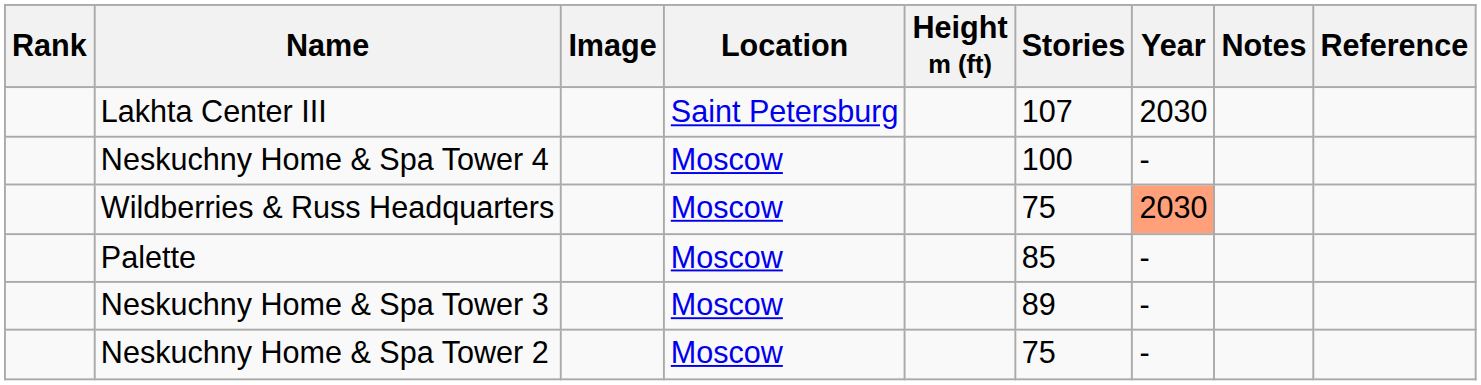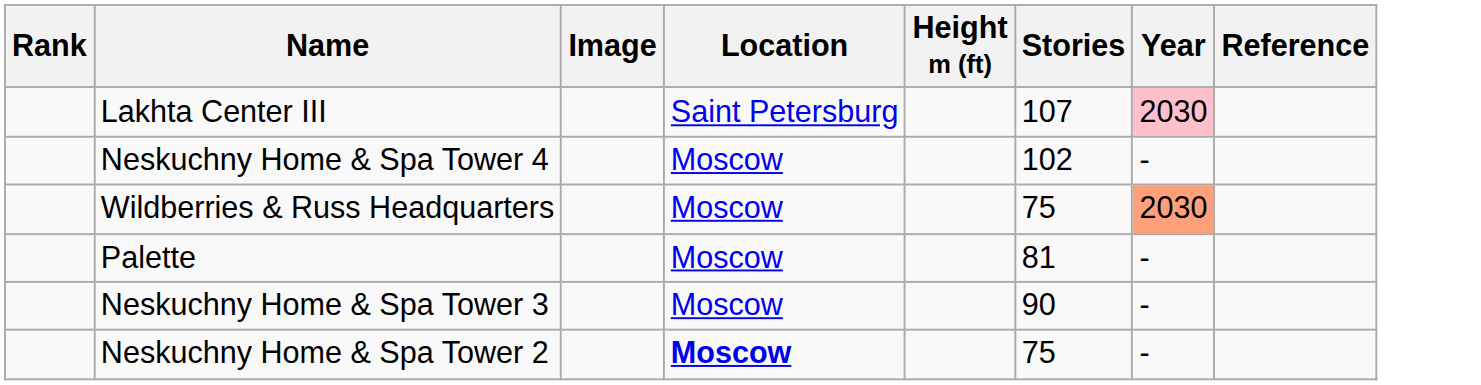 <table class="wikitable">
 <tr>
 <th>Rank</th>
 <th>Name</th>
 <th>Image</th>
 <th>Location</th>
 <th>Height<br><small>m (ft)</small></th>
 <th>Stories</th>
 <th>Year</th>
-<th>Notes</th>
 <th>Reference</th>
 </tr>
 <tr>
 <td></td>
 <td>Lakhta Center III</td>
 <td></td>
 <td><a href='#'>Saint Petersburg</a></td>
 <td></td>
 <td>107</td>
-<td>2030</td>
-<td></td>
+<td style="background: pink;">2030</td>
 <td></td>
 </tr>
 <tr>
 <td></td>
 <td>Neskuchny Home & Spa Tower 4</td>
 <td></td>
 <td><a href='#'>Moscow</a></td>
 <td></td>
-<td>100</td>
+<td>102</td>
 <td>-</td>
-<td></td>
 <td></td>
 </tr>
 <tr>
 <td></td>
 <td>Wildberries & Russ Headquarters</td>
 <td></td>
 <td><a href='#'>Moscow</a></td>
 <td></td>
 <td>75</td>
 <td style="background: lightsalmon;">2030</td>
 <td></td>
-<td></td>
 </tr>
 <tr>
 <td></td>
 <td>Palette</td>
 <td></td>
 <td><a href='#'>Moscow</a></td>
 <td></td>
-<td>85</td>
+<td>81</td>
 <td>-</td>
-<td></td>
 <td></td>
 </tr>
 <tr>
 <td></td>
 <td>Neskuchny Home & Spa Tower 3</td>
 <td></td>
 <td><a href='#'>Moscow</a></td>
 <td></td>
-<td>89</td>
+<td>90</td>
 <td>-</td>
-<td></td>
 <td></td>
 </tr>
 <tr>
 <td></td>
 <td>Neskuchny Home & Spa Tower 2</td>
 <td></td>
-<td><a href='#'>Moscow</a></td>
+<td><strong><a href='#'>Moscow</a></strong></td>
 <td></td>
 <td>75</td>
 <td>-</td>
 <td></td>
-<td></td>
 </tr>
 </table>
